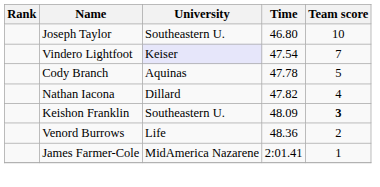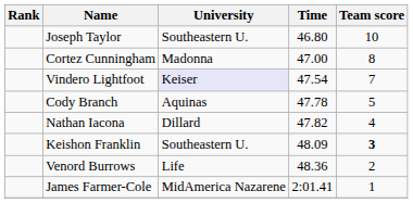 <table class="wikitable sortable" style="text-align:center">
 <tr>
 <th>Rank</th>
 <th>Name</th>
 <th>University</th>
 <th>Time</th>
 <th>Team score</th>
 </tr>
 <tr>
 <td></td>
 <td align=left>Joseph Taylor</td>
 <td align="left">Southeastern U.</td>
 <td>46.80</td>
 <td>10</td>
+</tr>
+<tr>
+<td></td>
+<td align=left>Cortez Cunningham</td>
+<td align="left">Madonna</td>
+<td>47.00</td>
+<td>8</td>
 </tr>
 <tr>
 <td></td>
 <td align=left>Vindero Lightfoot</td>
 <td align="left" style="background: lavender;">Keiser</td>
 <td>47.54</td>
 <td>7</td>
 </tr>
 <tr>
 <td></td>
 <td align=left>Cody Branch</td>
 <td align="left">Aquinas</td>
 <td>47.78</td>
 <td>5</td>
 </tr>
 <tr>
 <td></td>
 <td align=left>Nathan Iacona</td>
 <td align="left">Dillard</td>
 <td>47.82</td>
 <td>4</td>
 </tr>
 <tr>
 <td></td>
 <td align=left>Keishon Franklin</td>
 <td align="left">Southeastern U.</td>
 <td>48.09</td>
 <td><strong>3</strong></td>
 </tr>
 <tr>
 <td></td>
 <td align=left>Venord Burrows</td>
 <td align="left">Life</td>
 <td>48.36</td>
 <td>2</td>
 </tr>
 <tr>
 <td></td>
 <td align="left">James Farmer-Cole</td>
 <td align="left">MidAmerica Nazarene</td>
 <td>2:01.41</td>
 <td>1</td>
 </tr>
 <tr>
 </tr>
 </table>
